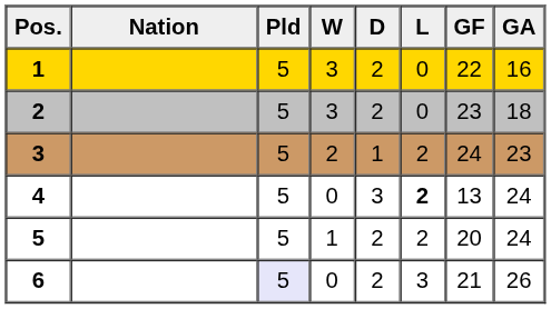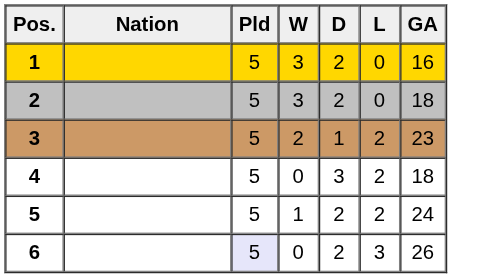 <table border=1 cellpadding=5 cellspacing=0>
 <tr>
 <th bgcolor="#efefef" width="20">Pos.</th>
 <th bgcolor="#efefef" width="120">Nation</th>
 <th bgcolor="#efefef" width="20">Pld</th>
 <th bgcolor="#efefef" width="20">W</th>
 <th bgcolor="#efefef" width="20">D</th>
 <th bgcolor="#efefef" width="20">L</th>
-<th bgcolor="#efefef" width="20">GF</th>
 <th bgcolor="#efefef" width="20">GA</th>
 </tr>
 <tr align=center bgcolor=gold>
 <th>1</th>
 <td align=left></td>
 <td>5</td>
 <td>3</td>
 <td>2</td>
 <td>0</td>
-<td>22</td>
 <td>16</td>
 </tr>
 <tr align=center bgcolor=silver>
 <th>2</th>
 <td align=left></td>
 <td>5</td>
 <td>3</td>
 <td>2</td>
 <td>0</td>
-<td>23</td>
 <td>18</td>
 </tr>
 <tr align=center bgcolor="#CC9966">
 <th>3</th>
 <td align=left></td>
 <td>5</td>
 <td>2</td>
 <td>1</td>
 <td>2</td>
-<td>24</td>
 <td>23</td>
 </tr>
 <tr align=center>
 <th>4</th>
 <td align=left></td>
 <td>5</td>
 <td>0</td>
 <td>3</td>
-<td><strong>2</strong></td>
-<td>13</td>
-<td>24</td>
+<td>2</td>
+<td>18</td>
 </tr>
 <tr align=center>
 <th>5</th>
 <td align=left></td>
 <td>5</td>
 <td>1</td>
 <td>2</td>
 <td>2</td>
-<td>20</td>
 <td>24</td>
 </tr>
 <tr align=center>
 <th>6</th>
 <td align=left></td>
 <td style="background: lavender;">5</td>
 <td>0</td>
 <td>2</td>
 <td>3</td>
-<td>21</td>
 <td>26</td>
 </tr>
 </table>
